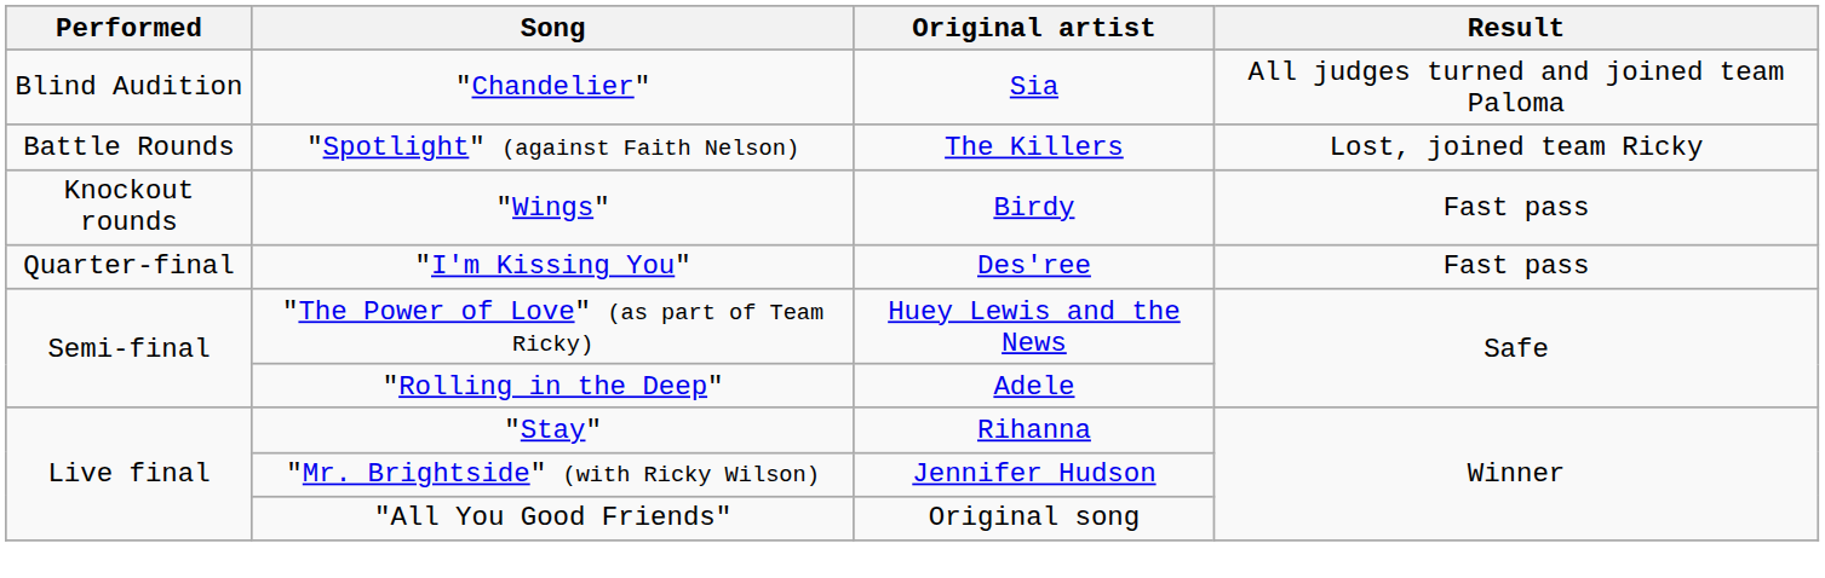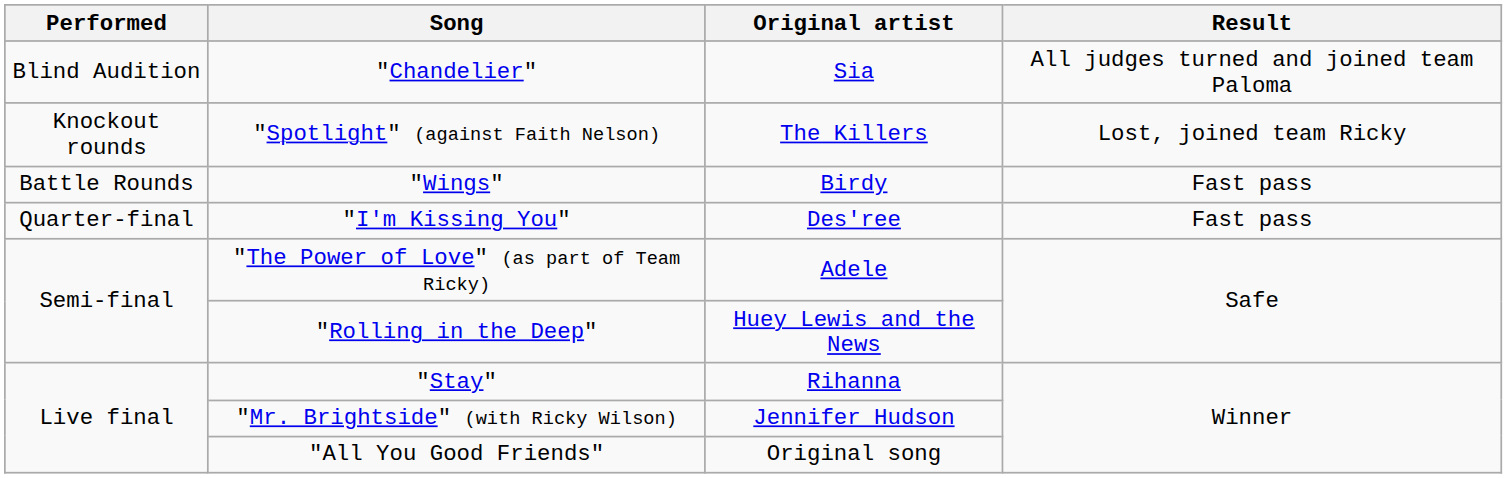 <table class="wikitable plainrowheaders" style="text-align:center;">
 <tr>
 <th scope="col">Performed</th>
 <th scope="col">Song</th>
 <th scope="col">Original artist</th>
 <th scope="col">Result</th>
 </tr>
 <tr>
 <td>Blind Audition</td>
 <td>"<a href='#'>Chandelier</a>"</td>
 <td><a href='#'>Sia</a></td>
 <td>All judges turned and joined team Paloma</td>
 </tr>
 <tr>
-<td>Battle Rounds</td>
+<td>Knockout rounds</td>
 <td>"<a href='#'>Spotlight</a>" <small>(against Faith Nelson)</small></td>
 <td><a href='#'>The Killers</a></td>
 <td>Lost, joined team Ricky</td>
 </tr>
 <tr>
-<td>Knockout rounds</td>
+<td>Battle Rounds</td>
 <td>"<a href='#'>Wings</a>"</td>
 <td><a href='#'>Birdy</a></td>
 <td>Fast pass</td>
 </tr>
 <tr>
 <td>Quarter-final</td>
 <td>"<a href='#'>I'm Kissing You</a>"</td>
 <td><a href='#'>Des'ree</a></td>
 <td>Fast pass</td>
 </tr>
 <tr>
 <td rowspan="2">Semi-final</td>
 <td>"<a href='#'>The Power of Love</a>" <small>(as part of Team Ricky)</small></td>
-<td><a href='#'>Huey Lewis and the News</a></td>
+<td><a href='#'>Adele</a></td>
 <td rowspan="2">Safe</td>
 </tr>
 <tr>
 <td>"<a href='#'>Rolling in the Deep</a>"</td>
-<td><a href='#'>Adele</a></td>
+<td><a href='#'>Huey Lewis and the News</a></td>
 </tr>
 <tr>
 <td rowspan="3">Live final</td>
 <td>"<a href='#'>Stay</a>"</td>
 <td><a href='#'>Rihanna</a></td>
 <td rowspan="3">Winner</td>
 </tr>
 <tr>
 <td>"<a href='#'>Mr. Brightside</a>" <small>(with Ricky Wilson)</small></td>
 <td><a href='#'>Jennifer Hudson</a></td>
 </tr>
 <tr>
 <td>"All You Good Friends"</td>
 <td>Original song</td>
 </tr>
 </table>
